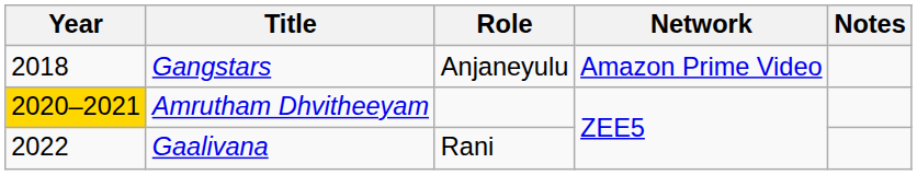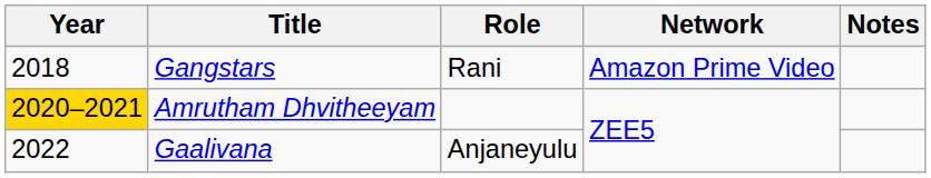 <table class="wikitable">
 <tr>
 <th>Year</th>
 <th>Title</th>
 <th>Role</th>
 <th>Network</th>
 <th>Notes</th>
 </tr>
 <tr>
 <td>2018</td>
 <td><em><a href='#'>Gangstars</a></em></td>
-<td>Anjaneyulu</td>
+<td>Rani</td>
 <td><a href='#'>Amazon Prime Video</a></td>
 <td></td>
 </tr>
 <tr>
 <td style="background: gold;">2020–2021</td>
 <td><em><a href='#'>Amrutham Dhvitheeyam</a></em></td>
 <td></td>
 <td rowspan="2"><a href='#'>ZEE5</a></td>
 <td></td>
 </tr>
 <tr>
 <td>2022</td>
 <td><em><a href='#'>Gaalivana</a></em></td>
-<td>Rani</td>
+<td>Anjaneyulu</td>
 <td></td>
 </tr>
 </table>
